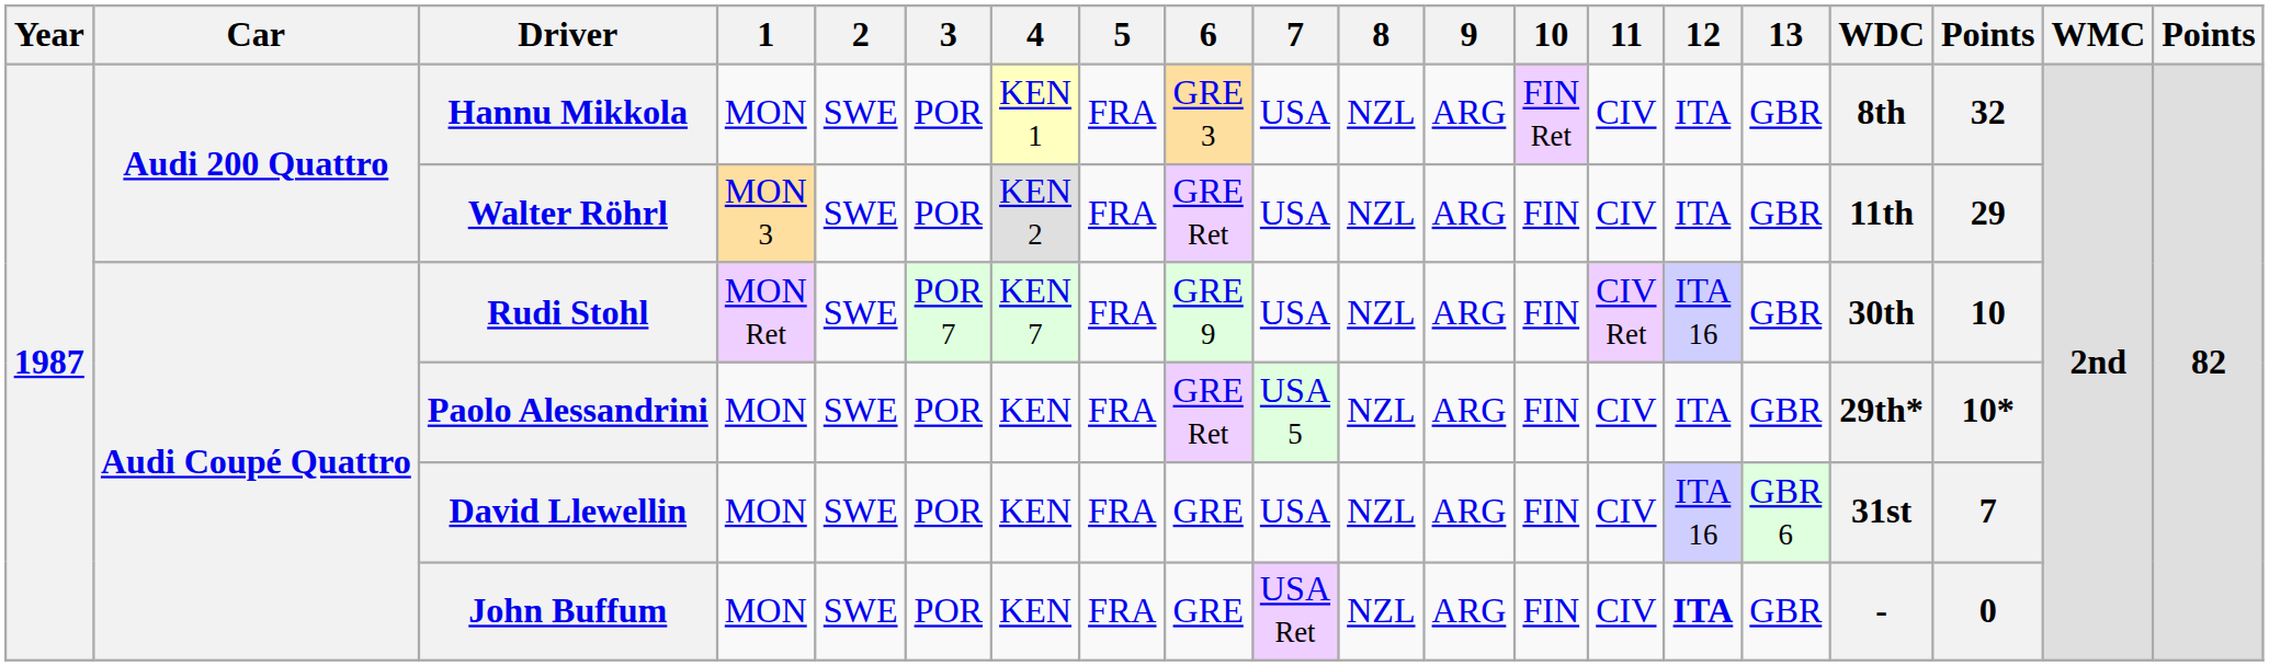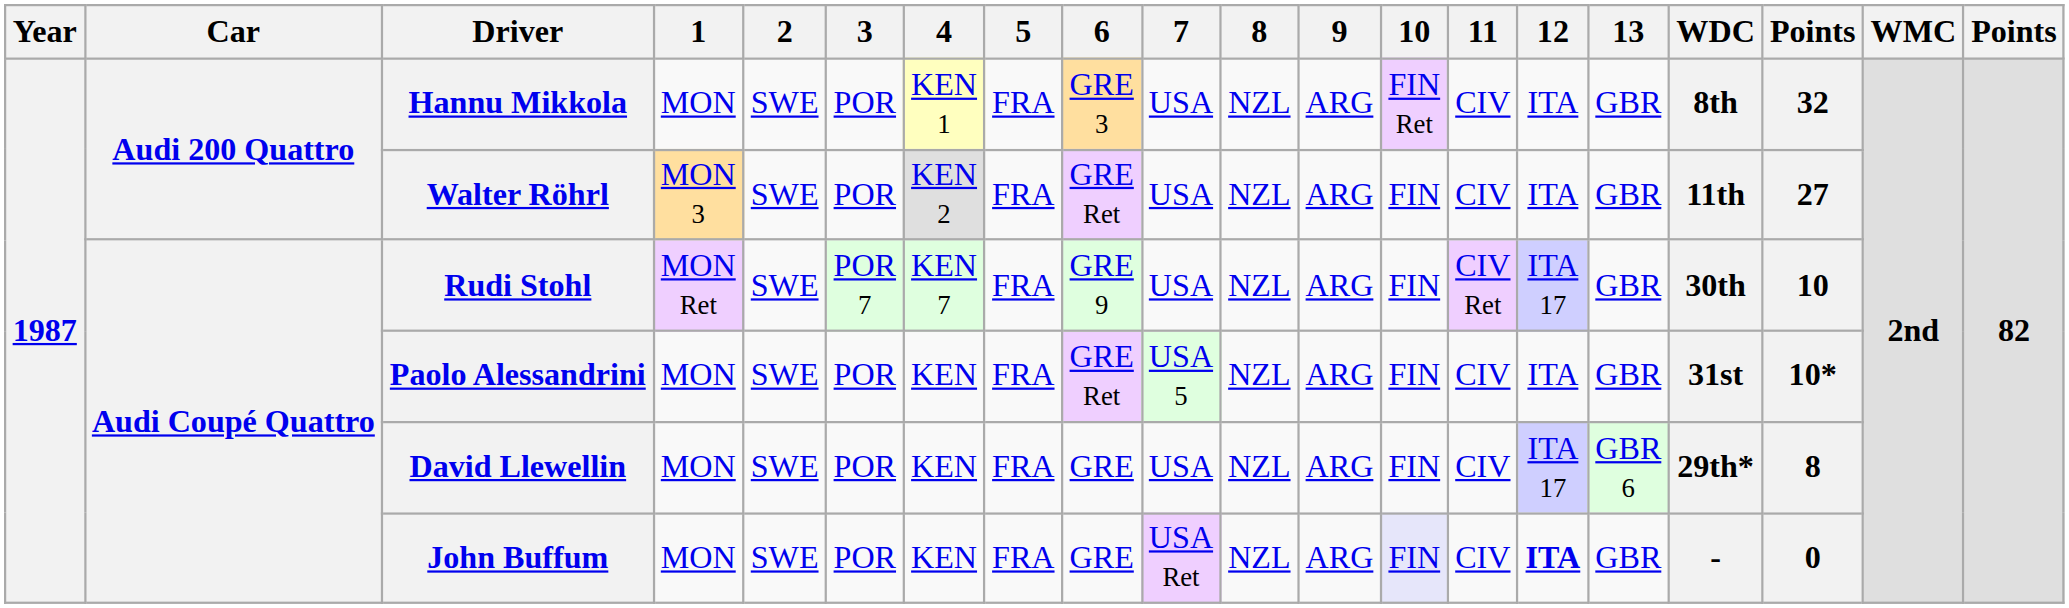 <table class="wikitable" style="text-align:center; font-size:90%">
 <tr>
 <th>Year</th>
 <th>Car</th>
 <th>Driver</th>
 <th>1</th>
 <th>2</th>
 <th>3</th>
 <th>4</th>
 <th>5</th>
 <th>6</th>
 <th>7</th>
 <th>8</th>
 <th>9</th>
 <th>10</th>
 <th>11</th>
 <th>12</th>
 <th>13</th>
 <th>WDC</th>
 <th>Points</th>
 <th>WMC</th>
 <th>Points</th>
 </tr>
 <tr>
 <th rowspan="6"><a href='#'>1987</a></th>
 <th rowspan="2"><a href='#'>Audi 200 Quattro</a></th>
 <th> <a href='#'>Hannu Mikkola</a></th>
 <td><a href='#'>MON</a></td>
 <td><a href='#'>SWE</a></td>
 <td><a href='#'>POR</a></td>
 <td style="background:#FFFFBF;"><a href='#'>KEN</a><br><small>1</small></td>
 <td><a href='#'>FRA</a></td>
 <td style="background:#ffdf9f;"><a href='#'>GRE</a><br><small>3</small></td>
 <td><a href='#'>USA</a></td>
 <td><a href='#'>NZL</a></td>
 <td><a href='#'>ARG</a></td>
 <td style="background:#efcfff;"><a href='#'>FIN</a><br><small>Ret</small></td>
 <td><a href='#'>CIV</a></td>
 <td><a href='#'>ITA</a></td>
 <td><a href='#'>GBR</a></td>
 <th>8th</th>
 <th>32</th>
 <td rowspan="6" style="background:#dfdfdf;"><strong>2nd</strong></td>
 <td rowspan="6" style="background:#dfdfdf;"><strong>82</strong></td>
 </tr>
 <tr>
 <th> <a href='#'>Walter Röhrl</a></th>
 <td style="background:#ffdf9f;"><a href='#'>MON</a><br><small>3</small></td>
 <td><a href='#'>SWE</a></td>
 <td><a href='#'>POR</a></td>
 <td style="background:#dfdfdf;"><a href='#'>KEN</a><br><small>2</small></td>
 <td><a href='#'>FRA</a></td>
 <td style="background:#efcfff;"><a href='#'>GRE</a><br><small>Ret</small></td>
 <td><a href='#'>USA</a></td>
 <td><a href='#'>NZL</a></td>
 <td><a href='#'>ARG</a></td>
 <td><a href='#'>FIN</a></td>
 <td><a href='#'>CIV</a></td>
 <td><a href='#'>ITA</a></td>
 <td><a href='#'>GBR</a></td>
 <th>11th</th>
-<th>29</th>
+<th>27</th>
 </tr>
 <tr>
 <th rowspan="4"><a href='#'>Audi Coupé Quattro</a></th>
 <th> <a href='#'>Rudi Stohl</a></th>
 <td style="background:#efcfff;"><a href='#'>MON</a><br><small>Ret</small></td>
 <td><a href='#'>SWE</a></td>
 <td style="background:#DFFFDF;"><a href='#'>POR</a><br><small>7</small></td>
 <td style="background:#DFFFDF;"><a href='#'>KEN</a><br><small>7</small></td>
 <td><a href='#'>FRA</a></td>
 <td style="background:#DFFFDF;"><a href='#'>GRE</a><br><small>9</small></td>
 <td><a href='#'>USA</a></td>
 <td><a href='#'>NZL</a></td>
 <td><a href='#'>ARG</a></td>
 <td><a href='#'>FIN</a></td>
 <td style="background:#efcfff;"><a href='#'>CIV</a><br><small>Ret</small></td>
-<td style="background:#CFCFFF;"><a href='#'>ITA</a><br><small>16</small></td>
+<td style="background:#CFCFFF;"><a href='#'>ITA</a><br><small>17</small></td>
 <td><a href='#'>GBR</a></td>
 <th>30th</th>
 <th>10</th>
 </tr>
 <tr>
 <th> <a href='#'>Paolo Alessandrini</a></th>
 <td><a href='#'>MON</a></td>
 <td><a href='#'>SWE</a></td>
 <td><a href='#'>POR</a></td>
 <td><a href='#'>KEN</a></td>
 <td><a href='#'>FRA</a></td>
 <td style="background:#efcfff;"><a href='#'>GRE</a><br><small>Ret</small></td>
 <td style="background:#DFFFDF;"><a href='#'>USA</a><br><small>5</small></td>
 <td><a href='#'>NZL</a></td>
 <td><a href='#'>ARG</a></td>
 <td><a href='#'>FIN</a></td>
 <td><a href='#'>CIV</a></td>
 <td><a href='#'>ITA</a></td>
 <td><a href='#'>GBR</a></td>
-<th>29th*</th>
+<th>31st</th>
 <th>10*</th>
 </tr>
 <tr>
 <th> <a href='#'>David Llewellin</a></th>
 <td><a href='#'>MON</a></td>
 <td><a href='#'>SWE</a></td>
 <td><a href='#'>POR</a></td>
 <td><a href='#'>KEN</a></td>
 <td><a href='#'>FRA</a></td>
 <td><a href='#'>GRE</a></td>
 <td><a href='#'>USA</a></td>
 <td><a href='#'>NZL</a></td>
 <td><a href='#'>ARG</a></td>
 <td><a href='#'>FIN</a></td>
 <td><a href='#'>CIV</a></td>
-<td style="background:#CFCFFF;"><a href='#'>ITA</a><br><small>16</small></td>
+<td style="background:#CFCFFF;"><a href='#'>ITA</a><br><small>17</small></td>
 <td style="background:#DFFFDF;"><a href='#'>GBR</a><br><small>6</small></td>
-<th>31st</th>
-<th>7</th>
+<th>29th*</th>
+<th>8</th>
 </tr>
 <tr>
 <th> <a href='#'>John Buffum</a></th>
 <td><a href='#'>MON</a></td>
 <td><a href='#'>SWE</a></td>
 <td><a href='#'>POR</a></td>
 <td><a href='#'>KEN</a></td>
 <td><a href='#'>FRA</a></td>
 <td><a href='#'>GRE</a></td>
 <td style="background:#efcfff;"><a href='#'>USA</a><br><small>Ret</small></td>
 <td><a href='#'>NZL</a></td>
 <td><a href='#'>ARG</a></td>
-<td><a href='#'>FIN</a></td>
+<td style="background: lavender;"><a href='#'>FIN</a></td>
 <td><a href='#'>CIV</a></td>
 <td><strong><a href='#'>ITA</a></strong></td>
 <td><a href='#'>GBR</a></td>
 <th>-</th>
 <th>0</th>
 </tr>
 </table>
